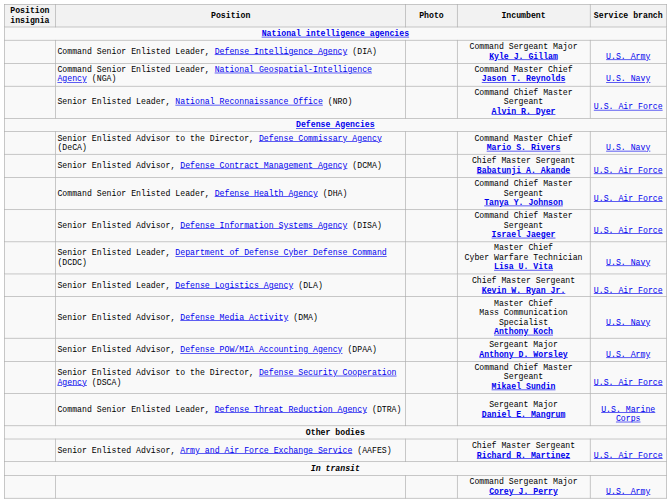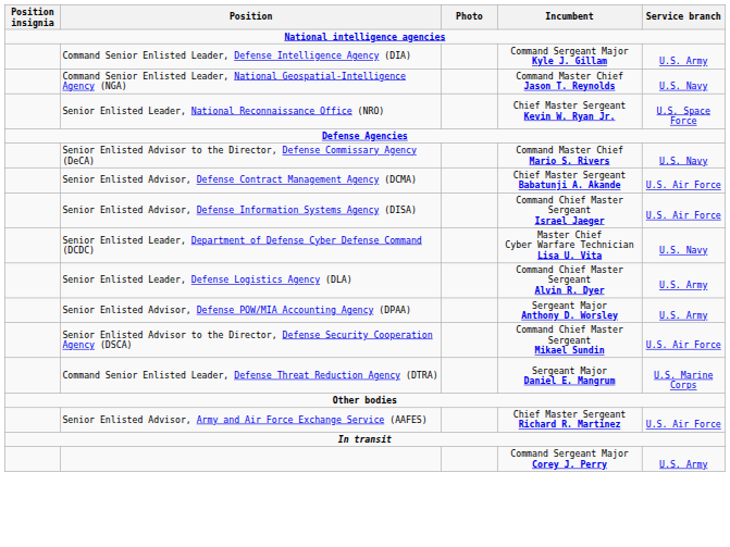 <table class="wikitable">
 <tr>
 <th width="75" style="text-align:center">Position insignia</th>
 <th width="550" style="text-align:center">Position</th>
 <th width="75" style="text-align:center">Photo</th>
 <th width="205" style="text-align:center">Incumbent</th>
 <th width="115" style="text-align:center">Service branch</th>
 </tr>
 <tr>
 <td colspan="5" style="text-align:center"><strong><a href='#'>National intelligence agencies</a></strong></td>
 </tr>
 <tr>
 <td></td>
 <td>Command Senior Enlisted Leader, <a href='#'>Defense Intelligence Agency</a> (DIA)</td>
 <td></td>
 <td style="text-align:center">Command Sergeant Major<br><strong><a href='#'>Kyle J. Gillam</a></strong></td>
 <td style="text-align:center"><br><a href='#'>U.S. Army</a></td>
 </tr>
 <tr>
 <td></td>
 <td>Command Senior Enlisted Leader, <a href='#'>National Geospatial-Intelligence Agency</a> (NGA)</td>
 <td></td>
 <td style="text-align:center">Command Master Chief<br><strong><a href='#'>Jason T. Reynolds</a></strong></td>
 <td style="text-align:center"><br><a href='#'>U.S. Navy</a></td>
 </tr>
 <tr>
 <td></td>
 <td>Senior Enlisted Leader, <a href='#'>National Reconnaissance Office</a> (NRO)</td>
 <td></td>
-<td style="text-align:center">Command Chief Master Sergeant<br><strong><a href='#'>Alvin R. Dyer</a></strong></td>
-<td style="text-align:center"><br><a href='#'>U.S. Air Force</a></td>
+<td style="text-align:center">Chief Master Sergeant<br><strong><a href='#'>Kevin W. Ryan Jr.</a></strong></td>
+<td style="text-align:center"><br><a href='#'>U.S. Space Force</a></td>
 </tr>
 <tr>
 <td colspan="5" style="text-align:center"><strong><a href='#'>Defense Agencies</a></strong></td>
 </tr>
 <tr>
 <td></td>
 <td>Senior Enlisted Advisor to the Director, <a href='#'>Defense Commissary Agency</a> (DeCA)</td>
 <td></td>
 <td style="text-align:center">Command Master Chief<br><strong><a href='#'>Mario S. Rivers</a></strong></td>
 <td style="text-align:center"><br><a href='#'>U.S. Navy</a></td>
 </tr>
 <tr>
 <td></td>
 <td>Senior Enlisted Advisor, <a href='#'>Defense Contract Management Agency</a> (DCMA)</td>
 <td></td>
 <td style="text-align:center">Chief Master Sergeant<br><strong><a href='#'>Babatunji A. Akande</a></strong></td>
 <td style="text-align:center"><br><a href='#'>U.S. Air Force</a></td>
 </tr>
 <tr>
 <td></td>
-<td>Command Senior Enlisted Leader, <a href='#'>Defense Health Agency</a> (DHA)</td>
-<td></td>
-<td style="text-align:center">Command Chief Master Sergeant<br><strong><a href='#'>Tanya Y. Johnson</a></strong></td>
-<td style="text-align:center"><br><a href='#'>U.S. Air Force</a></td>
-</tr>
-<tr>
-<td></td>
 <td>Senior Enlisted Advisor, <a href='#'>Defense Information Systems Agency</a> (DISA)</td>
 <td></td>
 <td style="text-align:center">Command Chief Master Sergeant<br><strong><a href='#'>Israel Jaeger</a></strong></td>
 <td style="text-align:center"><br><a href='#'>U.S. Air Force</a></td>
 </tr>
 <tr>
 <td></td>
 <td>Senior Enlisted Leader, <a href='#'>Department of Defense Cyber Defense Command</a> (DCDC)</td>
 <td></td>
 <td style="text-align:center">Master Chief<br>Cyber Warfare Technician<br><strong><a href='#'>Lisa U. Vita</a></strong></td>
 <td style="text-align:center"><br><a href='#'>U.S. Navy</a></td>
 </tr>
 <tr>
 <td></td>
 <td>Senior Enlisted Leader, <a href='#'>Defense Logistics Agency</a> (DLA)</td>
 <td></td>
-<td style="text-align:center">Chief Master Sergeant<br><strong><a href='#'>Kevin W. Ryan Jr.</a></strong></td>
-<td style="text-align:center"><br><a href='#'>U.S. Air Force</a></td>
-</tr>
-<tr>
-<td></td>
-<td>Senior Enlisted Advisor, <a href='#'>Defense Media Activity</a> (DMA)</td>
-<td></td>
-<td style="text-align:center">Master Chief<br>Mass Communication Specialist<br><strong><a href='#'>Anthony Koch</a></strong></td>
-<td style="text-align:center"><br><a href='#'>U.S. Navy</a></td>
+<td style="text-align:center">Command Chief Master Sergeant<br><strong><a href='#'>Alvin R. Dyer</a></strong></td>
+<td style="text-align:center"><br><a href='#'>U.S. Army</a></td>
 </tr>
 <tr>
 <td></td>
 <td>Senior Enlisted Advisor, <a href='#'>Defense POW/MIA Accounting Agency</a> (DPAA)</td>
 <td></td>
 <td style="text-align:center">Sergeant Major<br><strong><a href='#'>Anthony D. Worsley</a></strong></td>
 <td style="text-align:center"><br><a href='#'>U.S. Army</a></td>
 </tr>
 <tr>
 <td></td>
 <td>Senior Enlisted Advisor to the Director, <a href='#'>Defense Security Cooperation Agency</a> (DSCA)</td>
 <td></td>
 <td style="text-align:center">Command Chief Master Sergeant<br><strong><a href='#'>Mikael Sundin</a></strong></td>
 <td style="text-align:center"><br><a href='#'>U.S. Air Force</a></td>
 </tr>
 <tr>
 <td></td>
 <td>Command Senior Enlisted Leader, <a href='#'>Defense Threat Reduction Agency</a> (DTRA)</td>
 <td></td>
 <td style="text-align:center">Sergeant Major<br><strong><a href='#'>Daniel E. Mangrum</a></strong></td>
 <td style="text-align:center"><br><a href='#'>U.S. Marine Corps</a></td>
 </tr>
 <tr>
 <td colspan="5" style="text-align:center"><strong>Other bodies</strong></td>
 </tr>
 <tr>
 <td></td>
 <td>Senior Enlisted Advisor, <a href='#'>Army and Air Force Exchange Service</a> (AAFES)</td>
 <td></td>
 <td style="text-align:center">Chief Master Sergeant<br><strong><a href='#'>Richard R. Martinez</a></strong></td>
 <td style="text-align:center"><br><a href='#'>U.S. Air Force</a></td>
 </tr>
 <tr>
 <td colspan="5" style="text-align:center"><strong><em>In transit</em></strong></td>
 </tr>
 <tr>
 <td></td>
 <td></td>
 <td></td>
 <td style="text-align:center">Command Sergeant Major<br><strong><a href='#'>Corey J. Perry</a></strong></td>
 <td style="text-align:center"><br><a href='#'>U.S. Army</a></td>
 </tr>
 </table>
